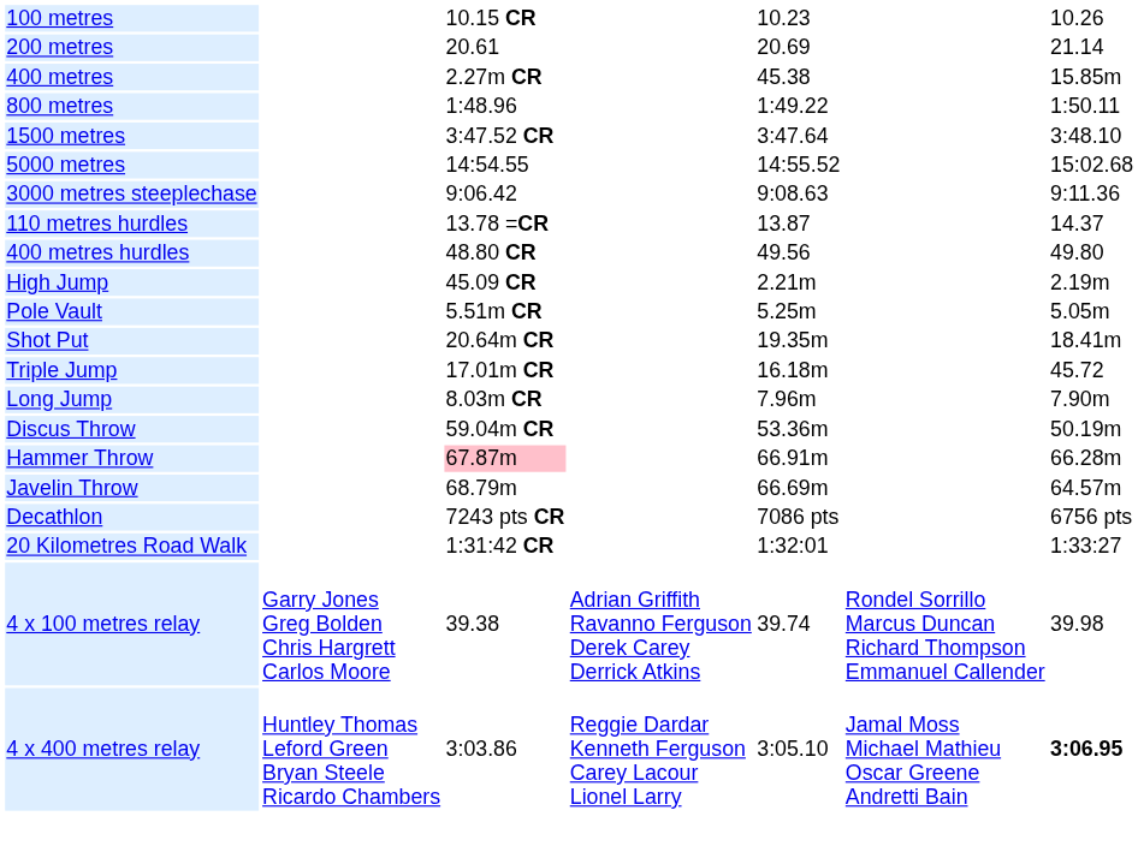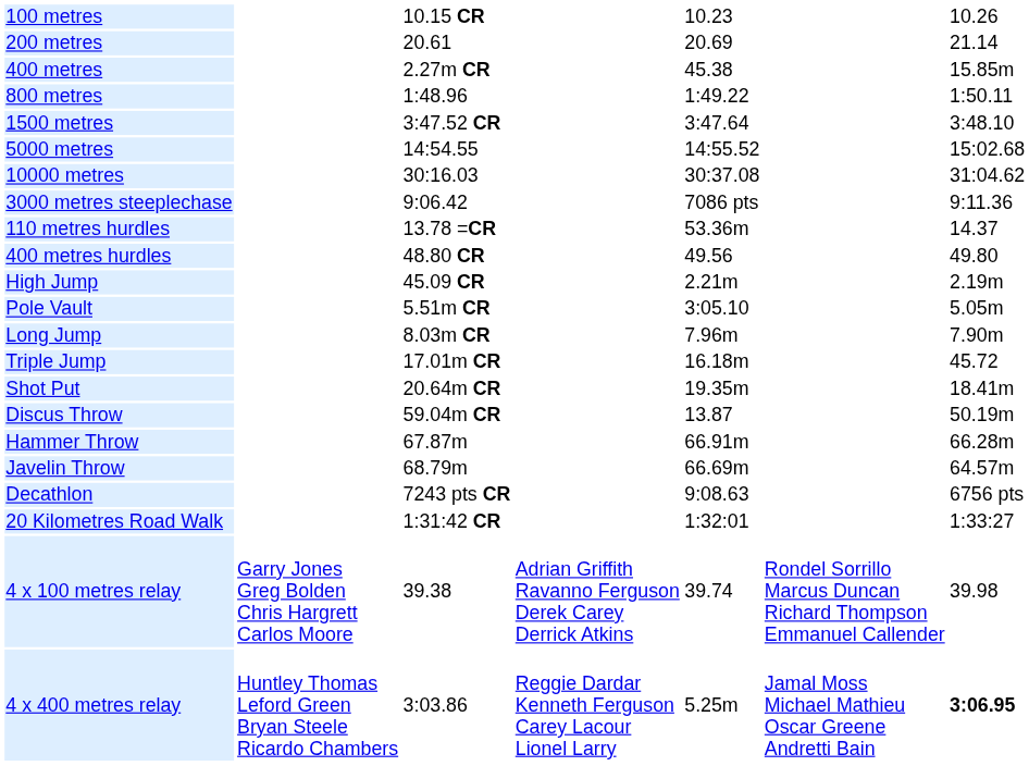 <table>
 <tr>
 <td bgcolor = DDEEFF><a href='#'>100 metres</a></td>
 <td></td>
 <td>10.15 <strong>CR</strong></td>
 <td></td>
 <td>10.23</td>
 <td></td>
 <td>10.26</td>
 </tr>
 <tr>
 <td bgcolor = DDEEFF><a href='#'>200 metres</a></td>
 <td></td>
 <td>20.61</td>
 <td></td>
 <td>20.69</td>
 <td></td>
 <td>21.14</td>
 </tr>
 <tr>
 <td bgcolor = DDEEFF><a href='#'>400 metres</a></td>
 <td></td>
 <td>2.27m <strong>CR</strong></td>
 <td></td>
 <td>45.38</td>
 <td></td>
 <td>15.85m</td>
 </tr>
 <tr>
 <td bgcolor = DDEEFF><a href='#'>800 metres</a></td>
 <td></td>
 <td>1:48.96</td>
 <td></td>
 <td>1:49.22</td>
 <td></td>
 <td>1:50.11</td>
 </tr>
 <tr>
 <td bgcolor = DDEEFF><a href='#'>1500 metres</a></td>
 <td></td>
 <td>3:47.52 <strong>CR</strong></td>
 <td></td>
 <td>3:47.64</td>
 <td></td>
 <td>3:48.10</td>
 </tr>
 <tr>
 <td bgcolor = DDEEFF><a href='#'>5000 metres</a></td>
 <td></td>
 <td>14:54.55</td>
 <td></td>
 <td>14:55.52</td>
 <td></td>
 <td>15:02.68</td>
 </tr>
 <tr>
+<td bgcolor = DDEEFF><a href='#'>10000 metres</a></td>
+<td></td>
+<td>30:16.03</td>
+<td></td>
+<td>30:37.08</td>
+<td></td>
+<td>31:04.62</td>
+</tr>
+<tr>
 <td bgcolor = DDEEFF><a href='#'>3000 metres steeplechase</a></td>
 <td></td>
 <td>9:06.42</td>
 <td></td>
-<td>9:08.63</td>
+<td>7086 pts</td>
 <td></td>
 <td>9:11.36</td>
 </tr>
 <tr>
 <td bgcolor = DDEEFF><a href='#'>110 metres hurdles</a></td>
 <td></td>
 <td>13.78 =<strong>CR</strong></td>
 <td></td>
-<td>13.87</td>
+<td>53.36m</td>
 <td></td>
 <td>14.37</td>
 </tr>
 <tr>
 <td bgcolor = DDEEFF><a href='#'>400 metres hurdles</a></td>
 <td></td>
 <td>48.80 <strong>CR</strong></td>
 <td></td>
 <td>49.56</td>
 <td></td>
 <td>49.80</td>
 </tr>
 <tr>
 <td bgcolor = DDEEFF><a href='#'>High Jump</a></td>
 <td></td>
 <td>45.09 <strong>CR</strong></td>
 <td></td>
 <td>2.21m</td>
 <td></td>
 <td>2.19m</td>
 </tr>
 <tr>
 <td bgcolor = DDEEFF><a href='#'>Pole Vault</a></td>
 <td></td>
 <td>5.51m <strong>CR</strong></td>
 <td></td>
-<td>5.25m</td>
+<td>3:05.10</td>
 <td></td>
 <td>5.05m</td>
+</tr>
+<tr>
+<td bgcolor = DDEEFF><a href='#'>Long Jump</a></td>
+<td></td>
+<td>8.03m <strong>CR</strong></td>
+<td></td>
+<td>7.96m</td>
+<td></td>
+<td>7.90m</td>
+</tr>
+<tr>
+<td bgcolor = DDEEFF><a href='#'>Triple Jump</a></td>
+<td></td>
+<td>17.01m <strong>CR</strong></td>
+<td></td>
+<td>16.18m</td>
+<td></td>
+<td>45.72</td>
 </tr>
 <tr>
 <td bgcolor = DDEEFF><a href='#'>Shot Put</a></td>
 <td></td>
 <td>20.64m <strong>CR</strong></td>
 <td></td>
 <td>19.35m</td>
 <td></td>
 <td>18.41m</td>
 </tr>
 <tr>
-<td bgcolor = DDEEFF><a href='#'>Triple Jump</a></td>
-<td></td>
-<td>17.01m <strong>CR</strong></td>
-<td></td>
-<td>16.18m</td>
-<td></td>
-<td>45.72</td>
-</tr>
-<tr>
-<td bgcolor = DDEEFF><a href='#'>Long Jump</a></td>
-<td></td>
-<td>8.03m <strong>CR</strong></td>
-<td></td>
-<td>7.96m</td>
-<td></td>
-<td>7.90m</td>
-</tr>
-<tr>
 <td bgcolor = DDEEFF><a href='#'>Discus Throw</a></td>
 <td></td>
 <td>59.04m <strong>CR</strong></td>
 <td></td>
-<td>53.36m</td>
+<td>13.87</td>
 <td></td>
 <td>50.19m</td>
 </tr>
 <tr>
 <td bgcolor = DDEEFF><a href='#'>Hammer Throw</a></td>
 <td></td>
-<td style="background: pink;">67.87m</td>
+<td>67.87m</td>
 <td></td>
 <td>66.91m</td>
 <td></td>
 <td>66.28m</td>
 </tr>
 <tr>
 <td bgcolor = DDEEFF><a href='#'>Javelin Throw</a></td>
 <td></td>
 <td>68.79m</td>
 <td></td>
 <td>66.69m</td>
 <td></td>
 <td>64.57m</td>
 </tr>
 <tr>
 <td bgcolor = DDEEFF><a href='#'>Decathlon</a></td>
 <td></td>
 <td>7243 pts <strong>CR</strong></td>
 <td></td>
-<td>7086 pts</td>
+<td>9:08.63</td>
 <td></td>
 <td>6756 pts</td>
 </tr>
 <tr>
 <td bgcolor = DDEEFF><a href='#'>20 Kilometres Road Walk</a></td>
 <td></td>
 <td>1:31:42 <strong>CR</strong></td>
 <td></td>
 <td>1:32:01</td>
 <td></td>
 <td>1:33:27</td>
 </tr>
 <tr>
 <td bgcolor = DDEEFF><a href='#'>4 x 100 metres relay</a></td>
 <td>  <br> <a href='#'>Garry Jones</a> <br> <a href='#'>Greg Bolden</a> <br> <a href='#'>Chris Hargrett</a> <br> <a href='#'>Carlos Moore</a></td>
 <td>39.38</td>
 <td>  <br> <a href='#'>Adrian Griffith</a> <br> <a href='#'>Ravanno Ferguson</a> <br> <a href='#'>Derek Carey</a> <br> <a href='#'>Derrick Atkins</a></td>
 <td>39.74</td>
 <td>  <br> <a href='#'>Rondel Sorrillo</a> <br> <a href='#'>Marcus Duncan</a> <br> <a href='#'>Richard Thompson</a> <br> <a href='#'>Emmanuel Callender</a></td>
 <td>39.98</td>
 </tr>
 <tr>
 <td bgcolor = DDEEFF><a href='#'>4 x 400 metres relay</a></td>
 <td>  <br> <a href='#'>Huntley Thomas</a>  <br> <a href='#'>Leford Green</a>  <br> <a href='#'>Bryan Steele</a>  <br> <a href='#'>Ricardo Chambers</a></td>
 <td>3:03.86</td>
 <td>  <br> <a href='#'>Reggie Dardar</a>  <br> <a href='#'>Kenneth Ferguson</a>  <br> <a href='#'>Carey Lacour</a>  <br> <a href='#'>Lionel Larry</a></td>
-<td>3:05.10</td>
+<td>5.25m</td>
 <td>  <br> <a href='#'>Jamal Moss</a>  <br> <a href='#'>Michael Mathieu</a>  <br> <a href='#'>Oscar Greene</a>  <br> <a href='#'>Andretti Bain</a></td>
 <td><strong>3:06.95</strong></td>
 </tr>
 </table>
